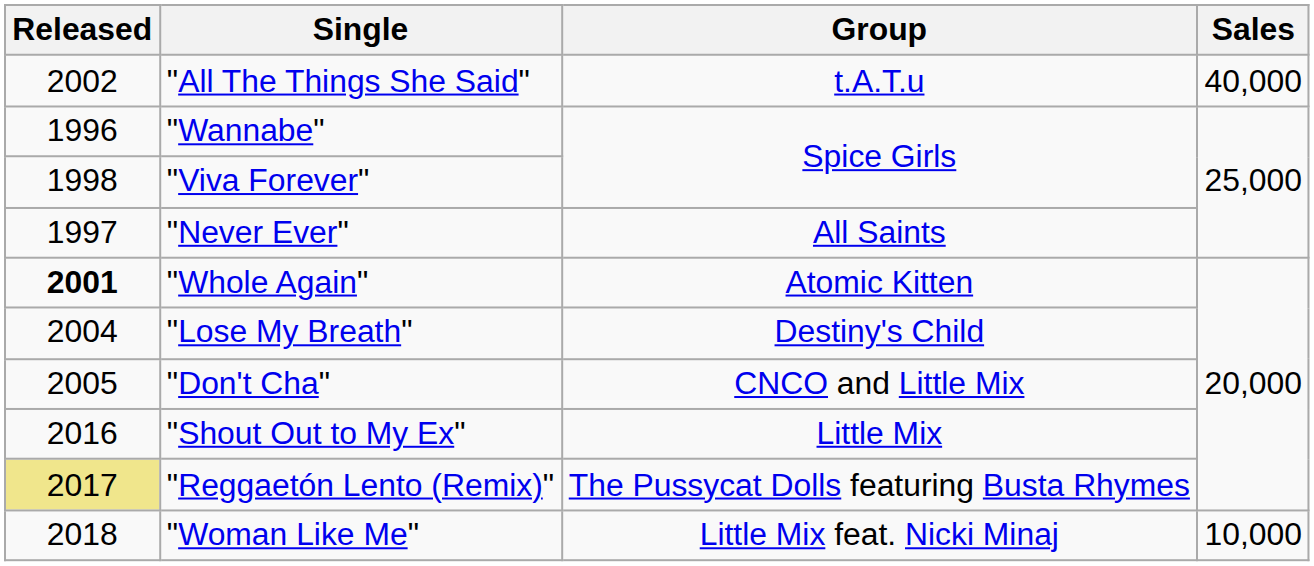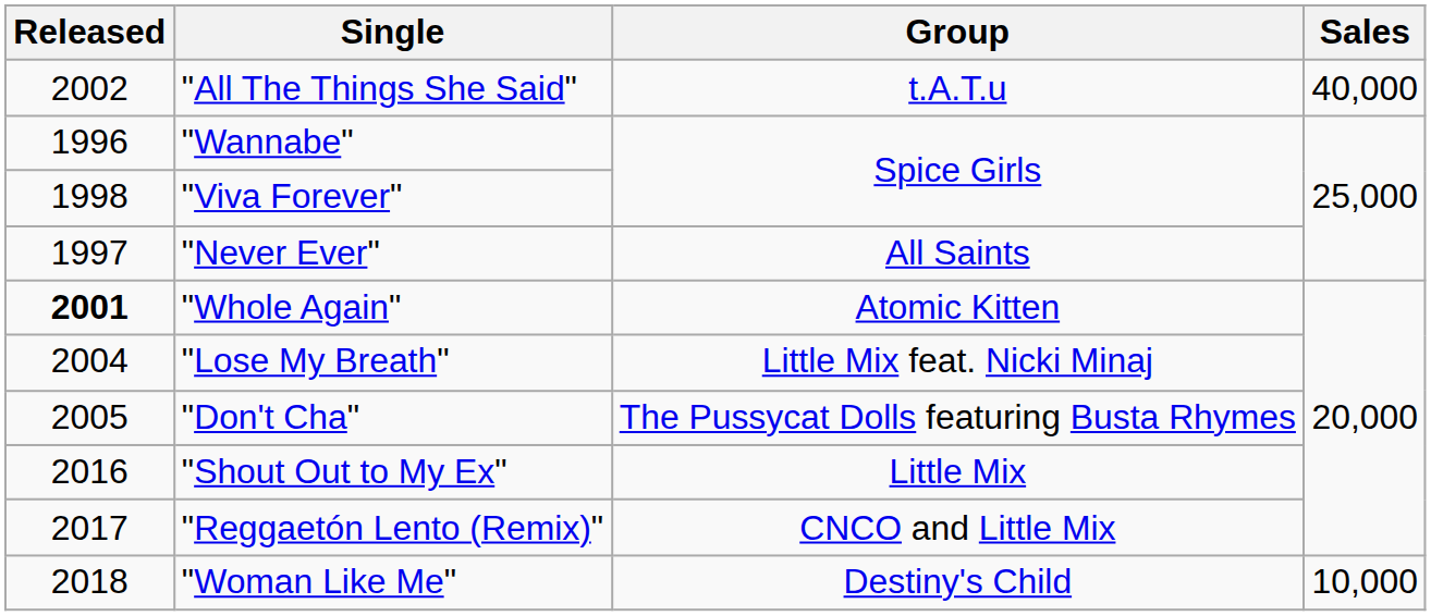 <table class="wikitable" style="text-align:center;">
 <tr>
 <th>Released</th>
 <th>Single</th>
 <th>Group</th>
 <th>Sales</th>
 </tr>
 <tr>
 <td>2002</td>
 <td style="text-align:left;">"<a href='#'>All The Things She Said</a>"</td>
 <td><a href='#'>t.A.T.u</a></td>
 <td>40,000</td>
 </tr>
 <tr>
 <td>1996</td>
 <td style="text-align:left;">"<a href='#'>Wannabe</a>"</td>
 <td rowspan="2"><a href='#'>Spice Girls</a></td>
 <td rowspan="3">25,000</td>
 </tr>
 <tr>
 <td>1998</td>
 <td style="text-align:left;">"<a href='#'>Viva Forever</a>"</td>
 </tr>
 <tr>
 <td>1997</td>
 <td style="text-align:left;">"<a href='#'>Never Ever</a>"</td>
 <td><a href='#'>All Saints</a></td>
 </tr>
 <tr>
 <td><strong>2001</strong></td>
 <td style="text-align:left;">"<a href='#'>Whole Again</a>"</td>
 <td><a href='#'>Atomic Kitten</a></td>
 <td rowspan="5">20,000</td>
 </tr>
 <tr>
 <td>2004</td>
 <td style="text-align:left;">"<a href='#'>Lose My Breath</a>"</td>
-<td><a href='#'>Destiny's Child</a></td>
+<td><a href='#'>Little Mix</a> feat. <a href='#'>Nicki Minaj</a></td>
 </tr>
 <tr>
 <td>2005</td>
 <td style="text-align:left;">"<a href='#'>Don't Cha</a>"</td>
-<td><a href='#'>CNCO</a> and <a href='#'>Little Mix</a></td>
+<td><a href='#'>The Pussycat Dolls</a> featuring <a href='#'>Busta Rhymes</a></td>
 </tr>
 <tr>
 <td>2016</td>
 <td style="text-align:left;">"<a href='#'>Shout Out to My Ex</a>"</td>
 <td><a href='#'>Little Mix</a></td>
 </tr>
 <tr>
-<td style="background: khaki;">2017</td>
+<td>2017</td>
 <td style="text-align:left;">"<a href='#'>Reggaetón Lento (Remix)</a>"</td>
-<td><a href='#'>The Pussycat Dolls</a> featuring <a href='#'>Busta Rhymes</a></td>
+<td><a href='#'>CNCO</a> and <a href='#'>Little Mix</a></td>
 </tr>
 <tr>
 <td>2018</td>
 <td style="text-align:left;">"<a href='#'>Woman Like Me</a>"</td>
-<td><a href='#'>Little Mix</a> feat. <a href='#'>Nicki Minaj</a></td>
+<td><a href='#'>Destiny's Child</a></td>
 <td>10,000</td>
 </tr>
 </table>
